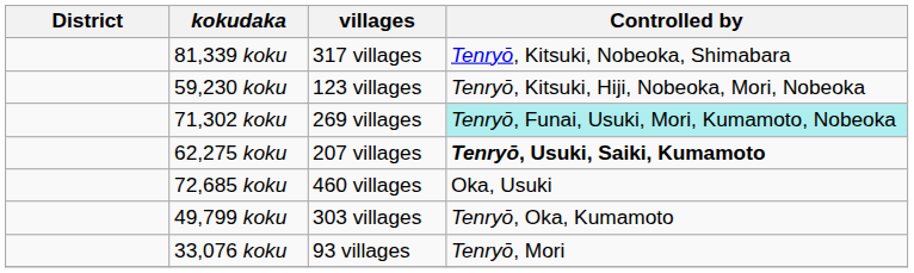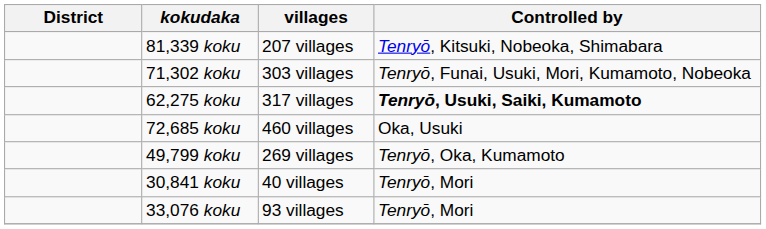 <table class="wikitable">
 <tr>
 <th scope=col style="width: 120px;">District</th>
 <th scope=col style="width: 100px;"><em>kokudaka</em></th>
 <th scope=col style="width: 100px;">villages</th>
 <th scope=col style="width: 350px;">Controlled by</th>
 </tr>
 <tr>
 <td></td>
 <td>81,339 <em>koku</em></td>
-<td>317 villages</td>
+<td>207 villages</td>
 <td><em><a href='#'>Tenryō</a></em>, Kitsuki, Nobeoka, Shimabara</td>
 </tr>
 <tr>
 <td></td>
-<td>59,230 <em>koku</em></td>
-<td>123 villages</td>
-<td><em>Tenryō</em>, Kitsuki, Hiji, Nobeoka, Mori, Nobeoka</td>
-</tr>
-<tr>
-<td></td>
 <td>71,302 <em>koku</em></td>
-<td>269 villages</td>
-<td style="background: paleturquoise;"><em>Tenryō</em>, Funai, Usuki, Mori, Kumamoto, Nobeoka</td>
+<td>303 villages</td>
+<td><em>Tenryō</em>, Funai, Usuki, Mori, Kumamoto, Nobeoka</td>
 </tr>
 <tr>
 <td></td>
 <td>62,275 <em>koku</em></td>
-<td>207 villages</td>
+<td>317 villages</td>
 <td><strong><em>Tenryō</em>, Usuki, Saiki, Kumamoto</strong></td>
 </tr>
 <tr>
 <td></td>
 <td>72,685 <em>koku</em></td>
 <td>460 villages</td>
 <td>Oka, Usuki</td>
 </tr>
 <tr>
 <td></td>
 <td>49,799 <em>koku</em></td>
-<td>303 villages</td>
+<td>269 villages</td>
 <td><em>Tenryō</em>, Oka, Kumamoto</td>
+</tr>
+<tr>
+<td></td>
+<td>30,841 <em>koku</em></td>
+<td>40 villages</td>
+<td><em>Tenryō</em>, Mori</td>
 </tr>
 <tr>
 <td></td>
 <td>33,076 <em>koku</em></td>
 <td>93 villages</td>
 <td><em>Tenryō</em>, Mori</td>
 </tr>
 <tr>
 </tr>
 </table>
